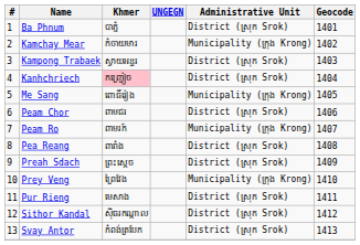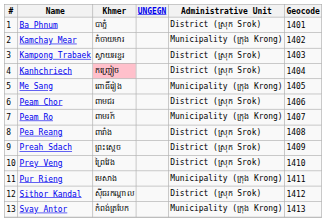 <table class="wikitable sortable">
 <tr>
 <th>#</th>
 <th>Name</th>
 <th>Khmer</th>
 <th><a href='#'>UNGEGN</a></th>
 <th>Administrative Unit</th>
 <th>Geocode</th>
 </tr>
 <tr>
 <td>1</td>
 <td><a href='#'>Ba Phnum</a></td>
 <td>បាភ្នំ</td>
 <td></td>
 <td>District (ស្រុក Srok)</td>
 <td>1401</td>
 </tr>
 <tr>
 <td>2</td>
 <td><a href='#'>Kamchay Mear</a></td>
 <td>កំចាយមារ</td>
 <td></td>
 <td>Municipality (ក្រុង Krong)</td>
 <td>1402</td>
 </tr>
 <tr>
 <td>3</td>
 <td><a href='#'>Kampong Trabaek</a></td>
 <td>ស្វាយអន្ទរ</td>
 <td></td>
 <td>District (ស្រុក Srok)</td>
 <td>1403</td>
 </tr>
 <tr>
 <td>4</td>
 <td><a href='#'>Kanhchriech</a></td>
 <td style="background: pink;">កញ្ជ្រៀច</td>
 <td></td>
 <td>District (ស្រុក Srok)</td>
 <td>1404</td>
 </tr>
 <tr>
 <td>5</td>
 <td><a href='#'>Me Sang</a></td>
 <td>ពោធិ៍រៀង</td>
 <td></td>
 <td>Municipality (ក្រុង Krong)</td>
 <td>1405</td>
 </tr>
 <tr>
 <td>6</td>
 <td><a href='#'>Peam Chor</a></td>
 <td>ពាមជរ</td>
 <td></td>
 <td>District (ស្រុក Srok)</td>
 <td>1406</td>
 </tr>
 <tr>
 <td>7</td>
 <td><a href='#'>Peam Ro</a></td>
 <td>ពាមរក៍</td>
 <td></td>
 <td>Municipality (ក្រុង Krong)</td>
 <td>1407</td>
 </tr>
 <tr>
 <td>8</td>
 <td><a href='#'>Pea Reang</a></td>
 <td>ពារាំង</td>
 <td></td>
 <td>District (ស្រុក Srok)</td>
 <td>1408</td>
 </tr>
 <tr>
 <td>9</td>
 <td><a href='#'>Preah Sdach</a></td>
 <td>ព្រះស្ដេច</td>
 <td></td>
 <td>District (ស្រុក Srok)</td>
 <td>1409</td>
 </tr>
 <tr>
 <td>10</td>
 <td><a href='#'>Prey Veng</a></td>
 <td>ព្រៃវែង</td>
 <td></td>
-<td>Municipality (ក្រុង Krong)</td>
+<td>District (ស្រុក Srok)</td>
 <td>1410</td>
 </tr>
 <tr>
 <td>11</td>
 <td><a href='#'>Pur Rieng</a></td>
 <td>មេសាង</td>
 <td></td>
-<td>District (ស្រុក Srok)</td>
+<td>Municipality (ក្រុង Krong)</td>
 <td>1411</td>
 </tr>
 <tr>
 <td>12</td>
 <td><a href='#'>Sithor Kandal</a></td>
 <td>ស៊ីធរកណ្ដាល</td>
 <td></td>
 <td>District (ស្រុក Srok)</td>
 <td>1412</td>
 </tr>
 <tr>
 <td>13</td>
 <td><a href='#'>Svay Antor</a></td>
 <td>កំពង់ត្របែក</td>
 <td></td>
-<td>District (ស្រុក Srok)</td>
+<td>Municipality (ក្រុង Krong)</td>
 <td>1413</td>
 </tr>
 <tr>
 </tr>
 </table>
